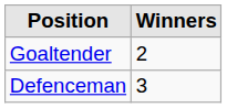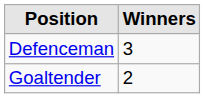 <table class="wikitable">
 <tr>
 <th style="background:#e5e5e5;">Position</th>
 <th style="background:#e5e5e5;">Winners</th>
 </tr>
 <tr>
+<td><a href='#'>Defenceman</a></td>
+<td>3</td>
+</tr>
+<tr>
 <td><a href='#'>Goaltender</a></td>
 <td>2</td>
 </tr>
-<tr>
-<td><a href='#'>Defenceman</a></td>
-<td>3</td>
-</tr>
 </table>
